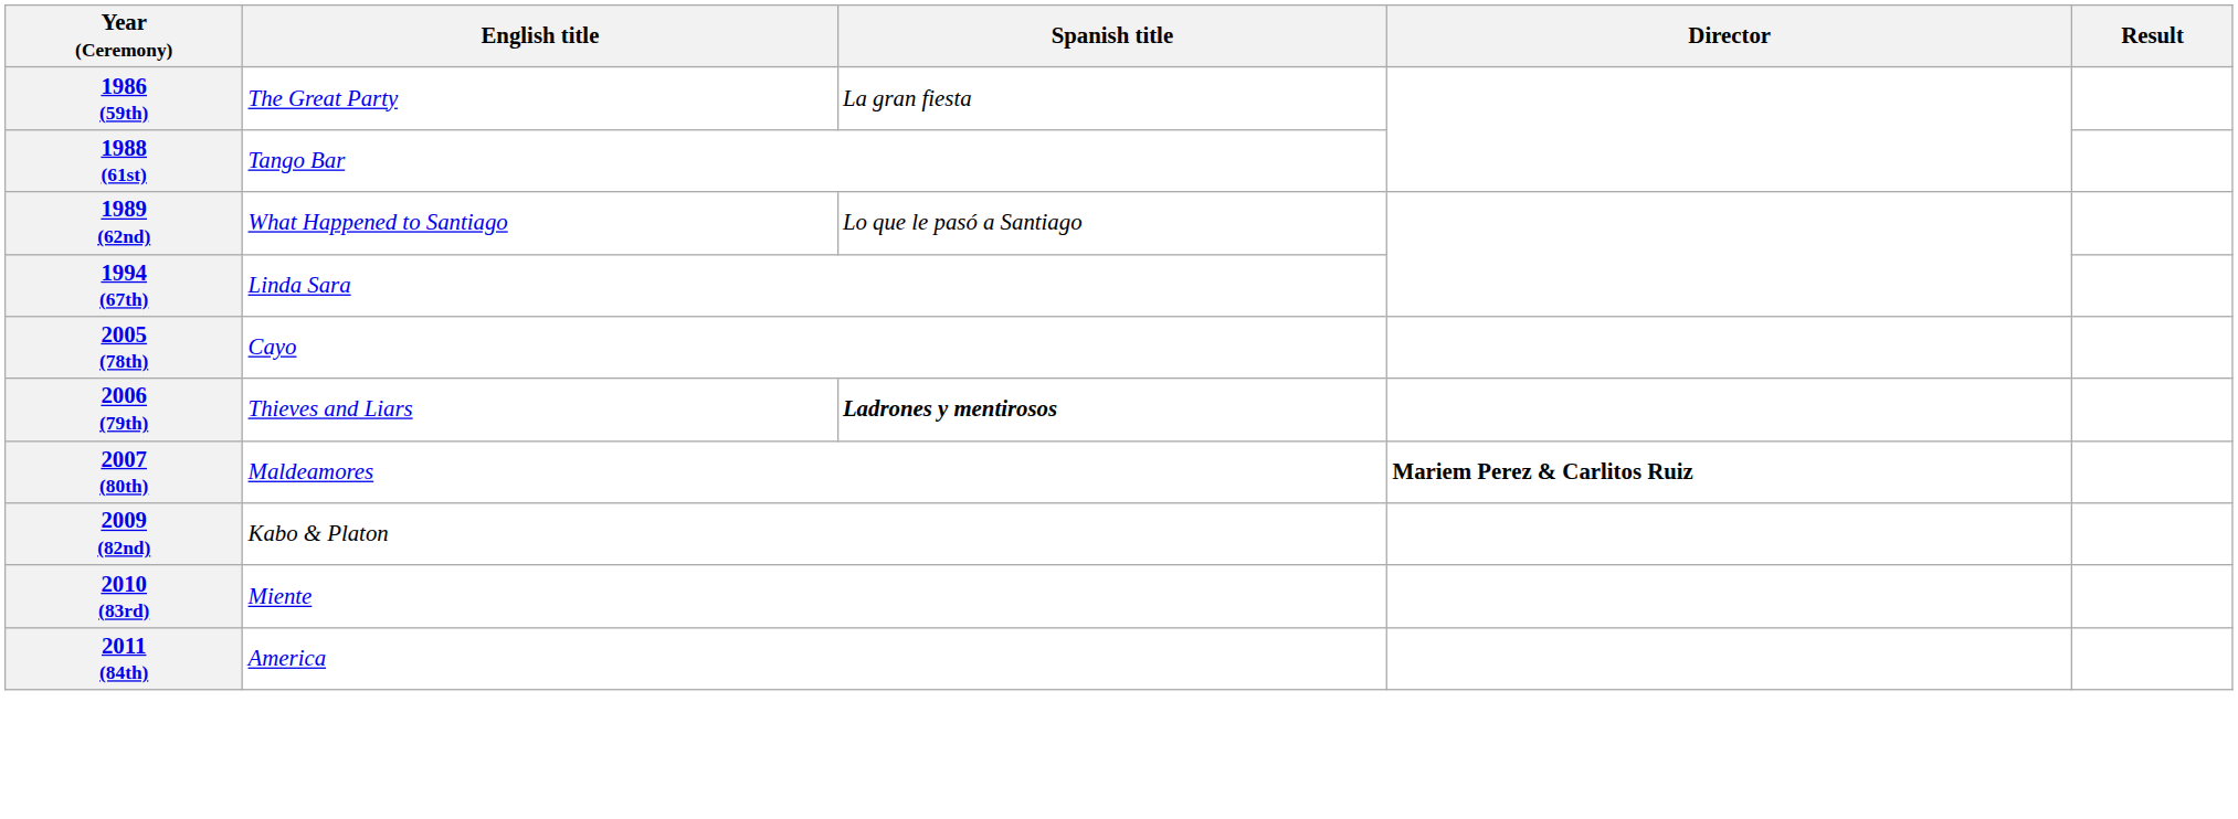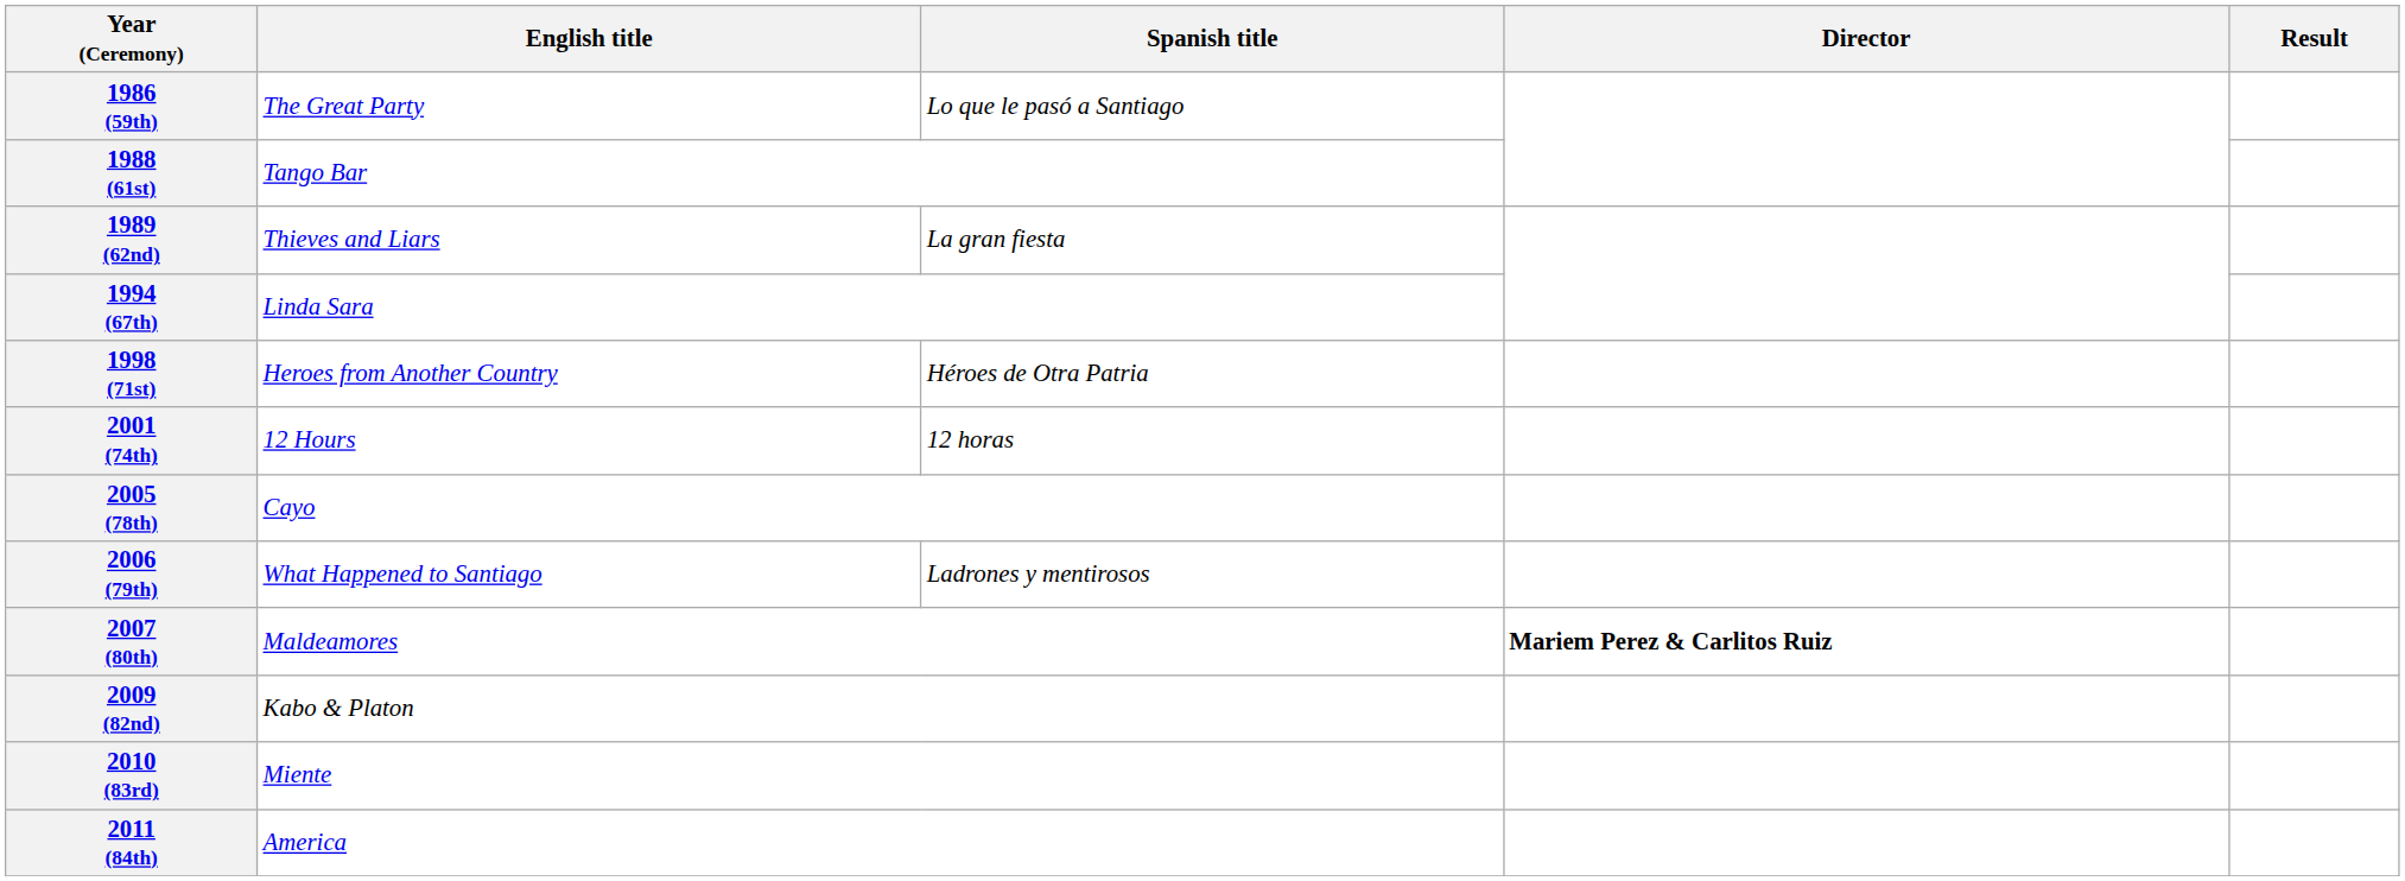 <table class="wikitable sortable" width="98%" style="background:#ffffff;">
 <tr>
 <th>Year<br><small>(Ceremony)</small></th>
 <th>English title</th>
 <th>Spanish title</th>
 <th>Director</th>
 <th>Result</th>
 </tr>
 <tr>
 <th align="center"><a href='#'>1986</a><br><small><a href='#'>(59th)</a></small></th>
 <td><em><a href='#'>The Great Party</a></em></td>
-<td><em>La gran fiesta</em></td>
+<td><em>Lo que le pasó a Santiago</em></td>
 <td rowspan="2"></td>
 <td></td>
 </tr>
 <tr>
 <th align="center"><a href='#'>1988</a><br><small><a href='#'>(61st)</a></small></th>
 <td colspan="2"><em><a href='#'>Tango Bar</a></em></td>
 <td></td>
 </tr>
 <tr>
 <th align="center"><a href='#'>1989</a><br><small><a href='#'>(62nd)</a></small></th>
-<td><em><a href='#'>What Happened to Santiago</a></em></td>
-<td><em>Lo que le pasó a Santiago</em></td>
+<td><em><a href='#'>Thieves and Liars</a></em></td>
+<td><em>La gran fiesta</em></td>
 <td rowspan="2"></td>
 <td></td>
 </tr>
 <tr>
 <th align="center"><a href='#'>1994</a><br><small><a href='#'>(67th)</a></small></th>
 <td colspan="2"><em><a href='#'>Linda Sara</a></em></td>
+<td></td>
+</tr>
+<tr>
+<th align="center"><a href='#'>1998</a><br><small><a href='#'>(71st)</a></small></th>
+<td><em><a href='#'>Heroes from Another Country</a></em></td>
+<td><em>Héroes de Otra Patria</em></td>
+<td></td>
+<td></td>
+</tr>
+<tr>
+<th align="center"><a href='#'>2001</a><br><small><a href='#'>(74th)</a></small></th>
+<td><em><a href='#'>12 Hours</a></em></td>
+<td><em>12 horas</em></td>
+<td></td>
 <td></td>
 </tr>
 <tr>
 <th align="center"><a href='#'>2005</a><br><small><a href='#'>(78th)</a></small></th>
 <td colspan="2"><em><a href='#'>Cayo</a></em></td>
 <td></td>
 <td></td>
 </tr>
 <tr>
 <th align="center"><a href='#'>2006</a><br><small><a href='#'>(79th)</a></small></th>
-<td><em><a href='#'>Thieves and Liars</a></em></td>
-<td><strong><em>Ladrones y mentirosos</em></strong></td>
+<td><em><a href='#'>What Happened to Santiago</a></em></td>
+<td><em>Ladrones y mentirosos</em></td>
 <td></td>
 <td></td>
 </tr>
 <tr>
 <th align="center"><a href='#'>2007</a><br><small><a href='#'>(80th)</a></small></th>
 <td colspan="2"><em><a href='#'>Maldeamores</a></em></td>
 <td><strong>Mariem Perez & Carlitos Ruiz</strong></td>
 <td></td>
 </tr>
 <tr>
 <th align="center"><a href='#'>2009</a><br><small><a href='#'>(82nd)</a></small></th>
 <td colspan="2"><em>Kabo & Platon</em></td>
 <td></td>
 <td></td>
 </tr>
 <tr>
 <th align="center"><a href='#'>2010</a><br><small><a href='#'>(83rd)</a></small></th>
 <td colspan="2"><em><a href='#'>Miente</a></em></td>
 <td></td>
 <td></td>
 </tr>
 <tr>
 <th align="center"><a href='#'>2011</a><br><small><a href='#'>(84th)</a></small></th>
 <td colspan="2"><em><a href='#'>America</a></em></td>
 <td></td>
 <td></td>
 </tr>
 </table>
